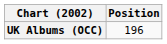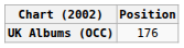 <table class="wikitable plainrowheaders" style="text-align:center">
 <tr>
 <th scope="col">Chart (2002)</th>
 <th scope="col">Position</th>
 </tr>
 <tr>
 <th scope="row">UK Albums (OCC)</th>
-<td>196</td>
+<td>176</td>
 </tr>
 </table>
